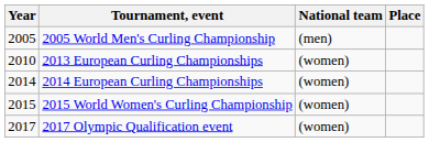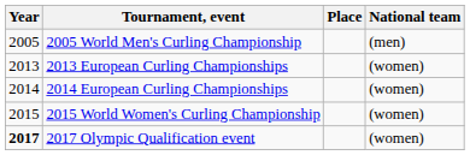 <table class="wikitable">
 <tr>
 <th scope="col">Year</th>
 <th scope="col">Tournament, event</th>
+<th scope="col">Place</th>
 <th scope="col">National team</th>
-<th scope="col">Place</th>
 </tr>
 <tr>
 <td>2005</td>
 <td><a href='#'>2005 World Men's Curling Championship</a></td>
+<td></td>
 <td> (men)</td>
-<td></td>
 </tr>
 <tr>
-<td>2010</td>
+<td>2013</td>
 <td><a href='#'>2013 European Curling Championships</a></td>
+<td></td>
 <td> (women)</td>
-<td></td>
 </tr>
 <tr>
 <td>2014</td>
 <td><a href='#'>2014 European Curling Championships</a></td>
+<td></td>
 <td> (women)</td>
-<td></td>
 </tr>
 <tr>
 <td>2015</td>
 <td><a href='#'>2015 World Women's Curling Championship</a></td>
+<td></td>
 <td> (women)</td>
-<td></td>
 </tr>
 <tr>
-<td>2017</td>
+<td><strong>2017</strong></td>
 <td><a href='#'>2017 Olympic Qualification event</a></td>
+<td></td>
 <td> (women)</td>
-<td></td>
 </tr>
 </table>
